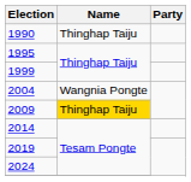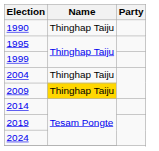 <table class="wikitable sortable">
 <tr>
 <th>Election</th>
 <th>Name</th>
 <th colspan="2">Party</th>
 </tr>
 <tr>
 <td><a href='#'>1990</a></td>
 <td>Thinghap Taiju</td>
 <td></td>
 </tr>
 <tr>
 <td><a href='#'>1995</a></td>
 <td rowspan=2><a href='#'>Thinghap Taiju</a></td>
 <td></td>
 </tr>
 <tr>
 <td><a href='#'>1999</a></td>
 <td></td>
 </tr>
 <tr>
 <td><a href='#'>2004</a></td>
-<td>Wangnia Pongte</td>
+<td>Thinghap Taiju</td>
 </tr>
 <tr>
 <td><a href='#'>2009</a></td>
 <td style="background: gold;">Thinghap Taiju</td>
 </tr>
 <tr>
 <td><a href='#'>2014</a></td>
 <td rowspan=3><a href='#'>Tesam Pongte</a></td>
 <td></td>
 </tr>
 <tr>
 <td><a href='#'>2019</a></td>
 </tr>
 <tr>
 <td><a href='#'>2024</a></td>
 </tr>
 <tr>
 </tr>
 </table>
